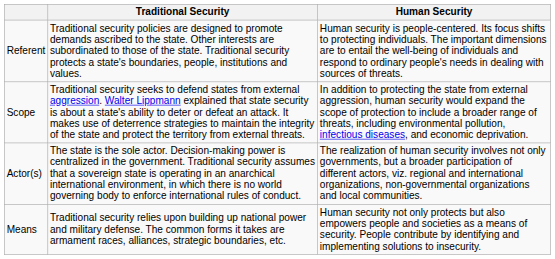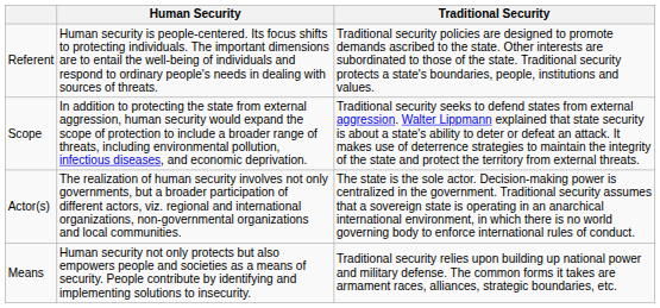 <table class="wikitable">
 <tr>
 <th></th>
+<th>Human Security</th>
 <th>Traditional Security</th>
-<th>Human Security</th>
 </tr>
 <tr>
 <td>Referent</td>
+<td>Human security is people-centered. Its focus shifts to protecting individuals. The important dimensions are to entail the well-being of individuals and respond to ordinary people's needs in dealing with sources of threats.</td>
 <td>Traditional security policies are designed to promote demands ascribed to the state. Other interests are subordinated to those of the state. Traditional security protects a state's boundaries, people, institutions and values.</td>
-<td>Human security is people-centered. Its focus shifts to protecting individuals. The important dimensions are to entail the well-being of individuals and respond to ordinary people's needs in dealing with sources of threats.</td>
 </tr>
 <tr>
 <td>Scope</td>
+<td>In addition to protecting the state from external aggression, human security would expand the scope of protection to include a broader range of threats, including environmental pollution, <a href='#'>infectious diseases</a>, and economic deprivation.</td>
 <td>Traditional security seeks to defend states from external <a href='#'>aggression</a>. <a href='#'>Walter Lippmann</a> explained that state security is about a state's ability to deter or defeat an attack. It makes use of deterrence strategies to maintain the integrity of the state and protect the territory from external threats.</td>
-<td>In addition to protecting the state from external aggression, human security would expand the scope of protection to include a broader range of threats, including environmental pollution, <a href='#'>infectious diseases</a>, and economic deprivation.</td>
 </tr>
 <tr>
 <td>Actor(s)</td>
+<td>The realization of human security involves not only governments, but a broader participation of different actors, viz. regional and international organizations, non-governmental organizations and local communities.</td>
 <td>The state is the sole actor. Decision-making power is centralized in the government. Traditional security assumes that a sovereign state is operating in an anarchical international environment, in which there is no world governing body to enforce international rules of conduct.</td>
-<td>The realization of human security involves not only governments, but a broader participation of different actors, viz. regional and international organizations, non-governmental organizations and local communities.</td>
 </tr>
 <tr>
 <td>Means</td>
+<td>Human security not only protects but also empowers people and societies as a means of security. People contribute by identifying and implementing solutions to insecurity.</td>
 <td>Traditional security relies upon building up national power and military defense. The common forms it takes are armament races, alliances, strategic boundaries, etc.</td>
-<td>Human security not only protects but also empowers people and societies as a means of security. People contribute by identifying and implementing solutions to insecurity.</td>
 </tr>
 </table>
